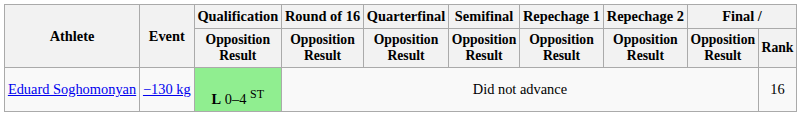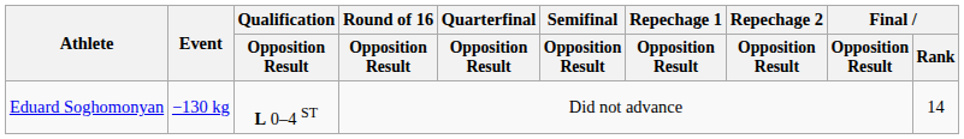 <table class="wikitable" style="font-size:90%">
 <tr>
 <th rowspan=2>Athlete</th>
 <th rowspan=2>Event</th>
 <th>Qualification</th>
 <th>Round of 16</th>
 <th>Quarterfinal</th>
 <th>Semifinal</th>
 <th>Repechage 1</th>
 <th>Repechage 2</th>
 <th colspan=2>Final / </th>
 </tr>
 <tr style="font-size: 95%">
 <th>Opposition<br>Result</th>
 <th>Opposition<br>Result</th>
 <th>Opposition<br>Result</th>
 <th>Opposition<br>Result</th>
 <th>Opposition<br>Result</th>
 <th>Opposition<br>Result</th>
 <th>Opposition<br>Result</th>
 <th>Rank</th>
 </tr>
 <tr align=center>
 <td align=left><a href='#'>Eduard Soghomonyan</a></td>
 <td align=left><a href='#'>−130 kg</a></td>
-<td style="background: lightgreen;"><br><strong>L</strong> 0–4 <sup>ST</sup></td>
+<td><br><strong>L</strong> 0–4 <sup>ST</sup></td>
 <td colspan=6>Did not advance</td>
-<td>16</td>
+<td>14</td>
 </tr>
 </table>
